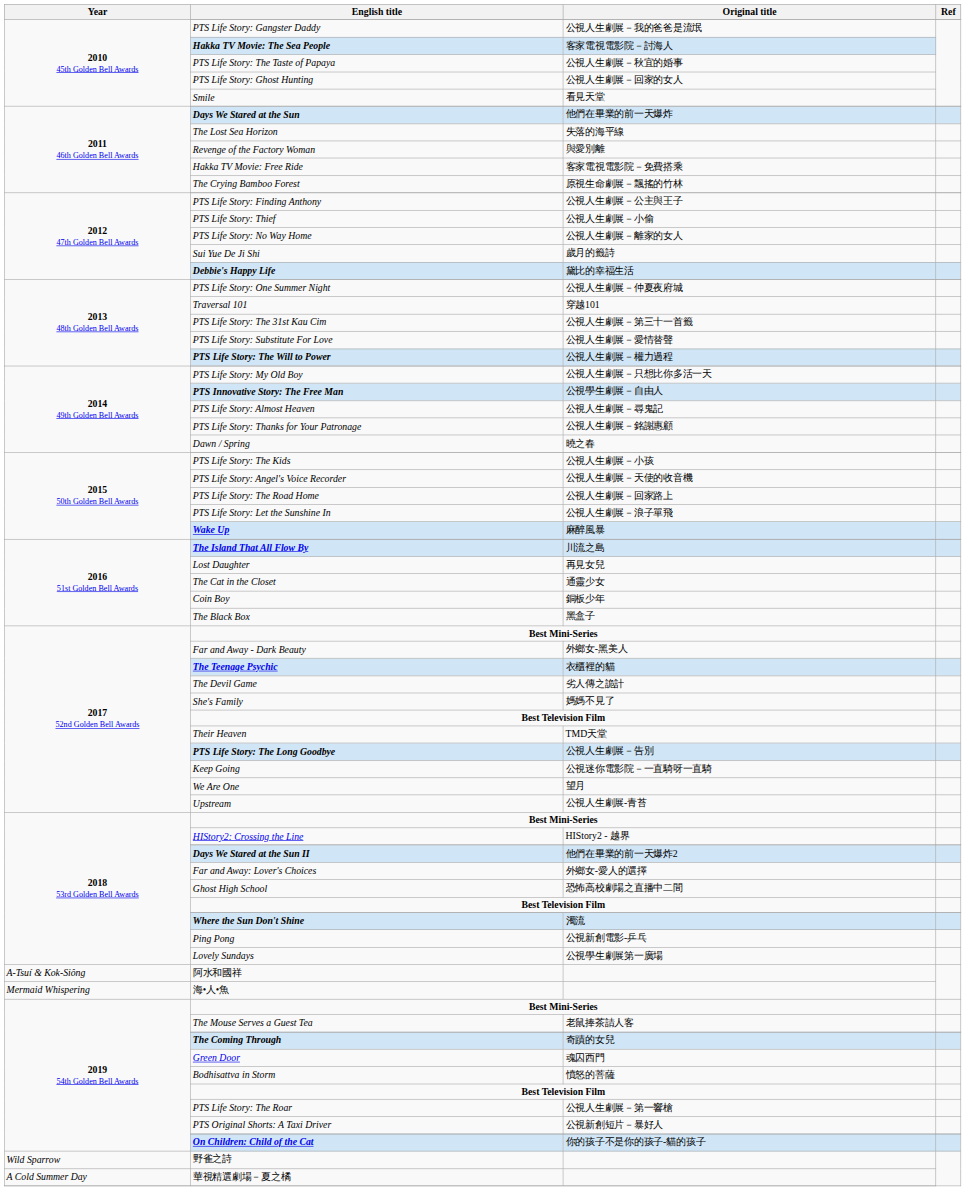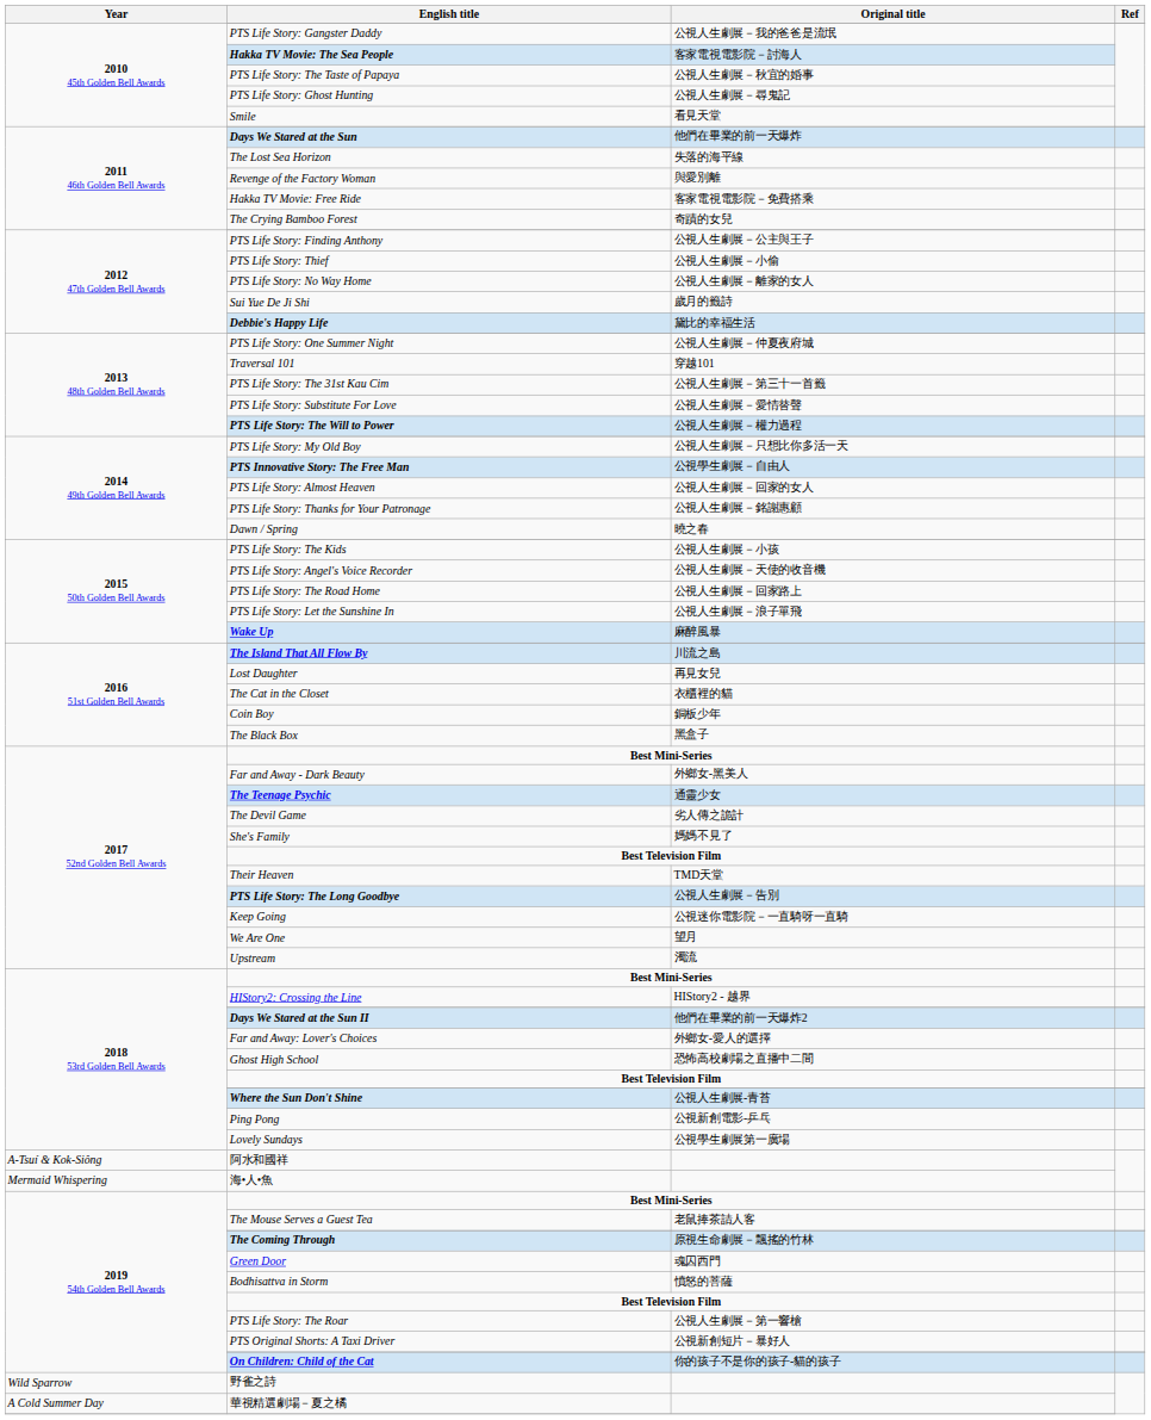 <table class="wikitable">
 <tr style="background:#bebebe;">
 <th style="width:15%;">Year</th>
 <th style="width:30%;">English title</th>
 <th style="width:30%;">Original title</th>
 <th style="width:2%;">Ref</th>
 </tr>
 <tr>
 <td rowspan=6 style="text-align:center"><strong>2010</strong> <br> <small><a href='#'>45th Golden Bell Awards</a></small></td>
 </tr>
 <tr>
 <td><em>PTS Life Story: Gangster Daddy</em></td>
 <td>公視人生劇展－我的爸爸是流氓</td>
 <td rowspan=5 align=center></td>
 </tr>
 <tr style="background:#d0e5f5">
 <td><strong><em>Hakka TV Movie: The Sea People</em></strong></td>
 <td>客家電視電影院－討海人</td>
 </tr>
 <tr>
 <td><em>PTS Life Story: The Taste of Papaya</em></td>
 <td>公視人生劇展－秋宜的婚事</td>
 </tr>
 <tr>
 <td><em>PTS Life Story: Ghost Hunting</em></td>
-<td>公視人生劇展－回家的女人</td>
+<td>公視人生劇展－尋鬼記</td>
 </tr>
 <tr>
 <td><em>Smile</em></td>
 <td>看見天堂</td>
 </tr>
 <tr>
 <td rowspan=6 style="text-align:center"><strong>2011</strong> <br> <small><a href='#'>46th Golden Bell Awards</a></small></td>
 </tr>
 <tr style="background:#d0e5f5">
 <td><strong><em>Days We Stared at the Sun</em></strong></td>
 <td>他們在畢業的前一天爆炸</td>
 <td></td>
 </tr>
 <tr>
 <td><em>The Lost Sea Horizon</em></td>
 <td>失落的海平線</td>
 <td></td>
 </tr>
 <tr>
 <td><em>Revenge of the Factory Woman</em></td>
 <td>與愛別離</td>
 <td></td>
 </tr>
 <tr>
 <td><em>Hakka TV Movie: Free Ride</em></td>
 <td>客家電視電影院－免費搭乘</td>
 <td></td>
 </tr>
 <tr>
 <td><em>The Crying Bamboo Forest</em></td>
-<td>原視生命劇展－飄搖的竹林</td>
+<td>奇蹟的女兒</td>
 <td></td>
 </tr>
 <tr>
 <td rowspan=6 style="text-align:center"><strong>2012</strong> <br> <small><a href='#'>47th Golden Bell Awards</a></small></td>
 </tr>
 <tr>
 <td><em>PTS Life Story: Finding Anthony</em></td>
 <td>公視人生劇展－公主與王子</td>
 <td></td>
 </tr>
 <tr>
 <td><em>PTS Life Story: Thief</em></td>
 <td>公視人生劇展－小偷</td>
 <td></td>
 </tr>
 <tr>
 <td><em>PTS Life Story: No Way Home</em></td>
 <td>公視人生劇展－離家的女人</td>
 <td></td>
 </tr>
 <tr>
 <td><em>Sui Yue De Ji Shi</em></td>
 <td>歲月的籤詩</td>
 <td></td>
 </tr>
 <tr style="background:#d0e5f5">
 <td><strong><em>Debbie's Happy Life</em></strong></td>
 <td>黛比的幸福生活</td>
 <td></td>
 </tr>
 <tr>
 <td rowspan=6 style="text-align:center"><strong>2013</strong> <br> <small><a href='#'>48th Golden Bell Awards</a></small></td>
 </tr>
 <tr>
 <td><em>PTS Life Story: One Summer Night</em></td>
 <td>公視人生劇展－仲夏夜府城</td>
 <td></td>
 </tr>
 <tr>
 <td><em>Traversal 101</em></td>
 <td>穿越101</td>
 <td></td>
 </tr>
 <tr>
 <td><em>PTS Life Story: The 31st Kau Cim</em></td>
 <td>公視人生劇展－第三十一首籤</td>
 <td></td>
 </tr>
 <tr>
 <td><em>PTS Life Story: Substitute For Love</em></td>
 <td>公視人生劇展－愛情替聲</td>
 <td></td>
 </tr>
 <tr style="background:#d0e5f5">
 <td><strong><em>PTS Life Story: The Will to Power</em></strong></td>
 <td>公視人生劇展－權力過程</td>
 <td></td>
 </tr>
 <tr>
 <td rowspan=6 style="text-align:center"><strong>2014</strong> <br> <small><a href='#'>49th Golden Bell Awards</a></small></td>
 </tr>
 <tr>
 <td><em>PTS Life Story: My Old Boy</em></td>
 <td>公視人生劇展－只想比你多活一天</td>
 <td></td>
 </tr>
 <tr style="background:#d0e5f5">
 <td><strong><em>PTS Innovative Story: The Free Man</em></strong></td>
 <td>公視學生劇展－自由人</td>
 <td></td>
 </tr>
 <tr>
 <td><em>PTS Life Story: Almost Heaven</em></td>
-<td>公視人生劇展－尋鬼記</td>
+<td>公視人生劇展－回家的女人</td>
 <td></td>
 </tr>
 <tr>
 <td><em>PTS Life Story: Thanks for Your Patronage</em></td>
 <td>公視人生劇展－銘謝惠顧</td>
 <td></td>
 </tr>
 <tr>
 <td><em>Dawn / Spring</em></td>
 <td>曉之春</td>
 <td></td>
 </tr>
 <tr>
 <td rowspan=6 style="text-align:center"><strong>2015</strong> <br> <small><a href='#'>50th Golden Bell Awards</a></small></td>
 </tr>
 <tr>
 <td><em>PTS Life Story: The Kids</em></td>
 <td>公視人生劇展－小孩</td>
 <td></td>
 </tr>
 <tr>
 <td><em>PTS Life Story: Angel's Voice Recorder</em></td>
 <td>公視人生劇展－天使的收音機</td>
 <td></td>
 </tr>
 <tr>
 <td><em>PTS Life Story: The Road Home</em></td>
 <td>公視人生劇展－回家路上</td>
 <td></td>
 </tr>
 <tr>
 <td><em>PTS Life Story: Let the Sunshine In</em></td>
 <td>公視人生劇展－浪子單飛</td>
 <td></td>
 </tr>
 <tr style="background:#d0e5f5">
 <td><strong><em><a href='#'>Wake Up</a></em></strong></td>
 <td>麻醉風暴</td>
 <td></td>
 </tr>
 <tr>
 <td rowspan=6 style="text-align:center"><strong>2016</strong> <br> <small><a href='#'>51st Golden Bell Awards</a></small></td>
 </tr>
 <tr style="background:#d0e5f5">
 <td><strong><em><a href='#'>The Island That All Flow By</a></em></strong></td>
 <td>川流之島</td>
 <td></td>
 </tr>
 <tr>
 <td><em>Lost Daughter</em></td>
 <td>再見女兒</td>
 <td></td>
 </tr>
 <tr>
 <td><em>The Cat in the Closet</em></td>
-<td>通靈少女</td>
+<td>衣櫃裡的貓</td>
 <td></td>
 </tr>
 <tr>
 <td><em>Coin Boy</em></td>
 <td>銅板少年</td>
 <td></td>
 </tr>
 <tr>
 <td><em>The Black Box</em></td>
 <td>黑盒子</td>
 <td></td>
 </tr>
 <tr>
 <td rowspan=11 style="text-align:center"><strong>2017</strong> <br> <small><a href='#'>52nd Golden Bell Awards</a></small></td>
 <td colspan="2" style="text-align:center;"><strong>Best Mini-Series</strong></td>
 <td></td>
 </tr>
 <tr>
 <td><em>Far and Away - Dark Beauty</em></td>
 <td>外鄉女-黑美人</td>
 <td></td>
 </tr>
 <tr style="background:#d0e5f5">
 <td><strong><em><a href='#'>The Teenage Psychic</a></em></strong></td>
-<td>衣櫃裡的貓</td>
+<td>通靈少女</td>
 <td></td>
 </tr>
 <tr>
 <td><em>The Devil Game</em></td>
 <td>劣人傳之詭計</td>
 <td></td>
 </tr>
 <tr>
 <td><em>She's Family</em></td>
 <td>媽媽不見了</td>
 <td></td>
 </tr>
 <tr>
 <td colspan="2" style="text-align:center;"><strong>Best Television Film</strong></td>
 <td></td>
 </tr>
 <tr>
 <td><em>Their Heaven</em></td>
 <td>TMD天堂</td>
 <td></td>
 </tr>
 <tr style="background:#d0e5f5">
 <td><strong><em>PTS Life Story: The Long Goodbye</em></strong></td>
 <td>公視人生劇展－告別</td>
 <td></td>
 </tr>
 <tr>
 <td><em>Keep Going</em></td>
 <td>公視迷你電影院－一直騎呀一直騎</td>
 <td></td>
 </tr>
 <tr>
 <td><em>We Are One</em></td>
 <td>望月</td>
 <td></td>
 </tr>
 <tr>
 <td><em>Upstream</em></td>
-<td>公視人生劇展-青苔</td>
+<td>濁流</td>
 <td></td>
 </tr>
 <tr>
 <td rowspan=11 style="text-align:center"><strong>2018</strong> <br> <small><a href='#'>53rd Golden Bell Awards</a></small></td>
 <td colspan="2" style="text-align:center;"><strong>Best Mini-Series</strong></td>
 <td></td>
 </tr>
 <tr>
 <td><em><a href='#'>HIStory2: Crossing the Line</a></em></td>
 <td>HIStory2 - 越界</td>
 <td></td>
 </tr>
 <tr>
 </tr>
 <tr style="background:#d0e5f5">
 <td><strong><em>Days We Stared at the Sun II</em></strong></td>
 <td>他們在畢業的前一天爆炸2</td>
 <td></td>
 </tr>
 <tr>
 <td><em>Far and Away: Lover's Choices</em></td>
 <td>外鄉女-愛人的選擇</td>
 <td></td>
 </tr>
 <tr>
 <td><em>Ghost High School</em></td>
 <td>恐怖高校劇場之直播中二間</td>
 <td></td>
 </tr>
 <tr>
 <td colspan="2" style="text-align:center;"><strong>Best Television Film</strong></td>
 <td></td>
 </tr>
 <tr>
 </tr>
 <tr style="background:#d0e5f5">
 <td><strong><em>Where the Sun Don't Shine</em></strong></td>
-<td>濁流</td>
+<td>公視人生劇展-青苔</td>
 <td></td>
 </tr>
 <tr>
 <td><em>Ping Pong</em></td>
 <td>公視新創電影-乒乓</td>
 <td></td>
 </tr>
 <tr>
 <td><em>Lovely Sundays</em></td>
 <td>公視學生劇展第一廣場</td>
 <td></td>
 </tr>
 <tr>
 <td><em>A-Tsuí & Kok-Siông</em></td>
 <td>阿水和國祥</td>
 <td></td>
 </tr>
 <tr>
 <td><em>Mermaid Whispering</em></td>
 <td>海•人•魚</td>
 <td></td>
 </tr>
 <tr>
 <td rowspan=11 style="text-align:center"><strong>2019</strong> <br> <small><a href='#'>54th Golden Bell Awards</a></small></td>
 <td colspan="2" style="text-align:center;"><strong>Best Mini-Series</strong></td>
 <td></td>
 </tr>
 <tr>
 <td><em>The Mouse Serves a Guest Tea</em></td>
 <td>老鼠捧茶請人客</td>
 <td></td>
 </tr>
 <tr>
 </tr>
 <tr style="background:#d0e5f5">
 <td><strong><em>The Coming Through</em></strong></td>
-<td>奇蹟的女兒</td>
+<td>原視生命劇展－飄搖的竹林</td>
 <td></td>
 </tr>
 <tr>
 <td><em><a href='#'>Green Door</a></em></td>
 <td>魂囚西門</td>
 <td></td>
 </tr>
 <tr>
 <td><em>Bodhisattva in Storm</em></td>
 <td>憤怒的菩薩</td>
 <td></td>
 </tr>
 <tr>
 <td colspan="2" style="text-align:center;"><strong>Best Television Film</strong></td>
 <td></td>
 </tr>
 <tr>
 <td><em>PTS Life Story: The Roar</em></td>
 <td>公視人生劇展－第一響槍</td>
 <td></td>
 </tr>
 <tr>
 <td><em>PTS Original Shorts: A Taxi Driver</em></td>
 <td>公視新創短片－暴好人</td>
 <td></td>
 </tr>
 <tr>
 </tr>
 <tr style="background:#d0e5f5">
 <td><strong><em><a href='#'>On Children: Child of the Cat</a></em></strong></td>
 <td>你的孩子不是你的孩子-貓的孩子</td>
 <td></td>
 </tr>
 <tr>
 <td><em>Wild Sparrow</em></td>
 <td>野雀之詩</td>
 <td></td>
 </tr>
 <tr>
 <td><em>A Cold Summer Day</em></td>
 <td>華視精選劇場－夏之橘</td>
 <td></td>
 </tr>
 <tr>
 </tr>
 </table>
